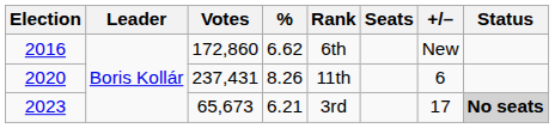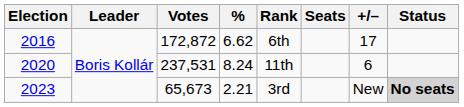 <table class=wikitable style=text-align:center>
 <tr>
 <th>Election</th>
 <th>Leader</th>
 <th>Votes</th>
 <th>%</th>
 <th>Rank</th>
 <th>Seats</th>
 <th>+/–</th>
 <th>Status</th>
 </tr>
 <tr>
 <td><a href='#'>2016</a></td>
 <td rowspan="3"><a href='#'>Boris Kollár</a></td>
-<td>172,860</td>
+<td>172,872</td>
 <td>6.62</td>
 <td>6th</td>
 <td></td>
-<td>New</td>
+<td> 17</td>
 <td></td>
 </tr>
 <tr>
 <td><a href='#'>2020</a></td>
-<td>237,431</td>
-<td>8.26</td>
+<td>237,531</td>
+<td>8.24</td>
 <td>11th</td>
 <td></td>
 <td> 6</td>
 <td></td>
 </tr>
 <tr>
 <td><a href='#'>2023</a></td>
 <td>65,673</td>
-<td>6.21</td>
+<td>2.21</td>
 <td>3rd</td>
 <td></td>
-<td> 17</td>
+<td>New</td>
 <td style="background:Lightgray;" align=center><strong>No seats</strong></td>
 </tr>
 </table>
